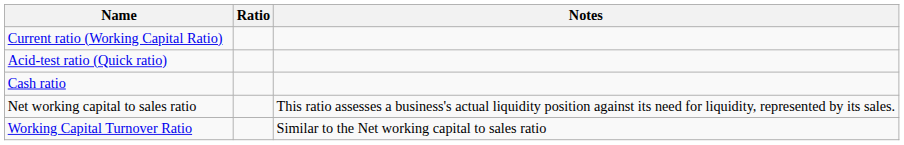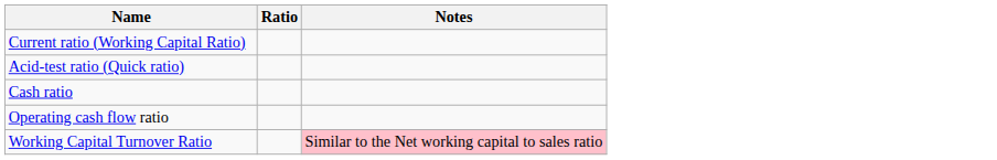 <table class="wikitable">
 <tr>
 <th scope="col" style="width: 250px;">Name</th>
 <th>Ratio</th>
 <th>Notes</th>
 </tr>
 <tr>
 <td><a href='#'>Current ratio (Working Capital Ratio)</a></td>
 <td></td>
 <td></td>
 </tr>
 <tr>
 <td><a href='#'>Acid-test ratio (Quick ratio)</a></td>
 <td></td>
 <td></td>
 </tr>
 <tr>
 <td><a href='#'>Cash ratio</a></td>
 <td></td>
 <td></td>
 </tr>
 <tr>
-<td>Net working capital to sales ratio</td>
+<td><a href='#'>Operating cash flow</a> ratio</td>
 <td></td>
-<td>This ratio assesses a business's actual liquidity position against its need for liquidity, represented by its sales.</td>
+<td></td>
 </tr>
 <tr>
 <td><a href='#'>Working Capital Turnover Ratio</a></td>
 <td></td>
-<td>Similar to the Net working capital to sales ratio</td>
+<td style="background: pink;">Similar to the Net working capital to sales ratio</td>
 </tr>
 </table>
